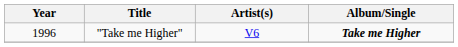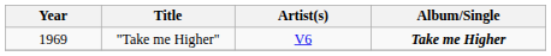 <table class="wikitable plainrowheaders" style="text-align:center;">
 <tr>
 <th scope="col" style="width:10em;">Year</th>
 <th scope="col" style="width:14em;">Title</th>
 <th scope="col" style="width:14em;">Artist(s)</th>
 <th scope="col" style="width:17em;">Album/Single</th>
 </tr>
 <tr>
-<td>1996</td>
+<td>1969</td>
 <td scope="row">"Take me Higher"</td>
 <td><a href='#'>V6</a></td>
 <td><strong><em>Take me Higher</em></strong></td>
 </tr>
 <tr>
 </tr>
 </table>
